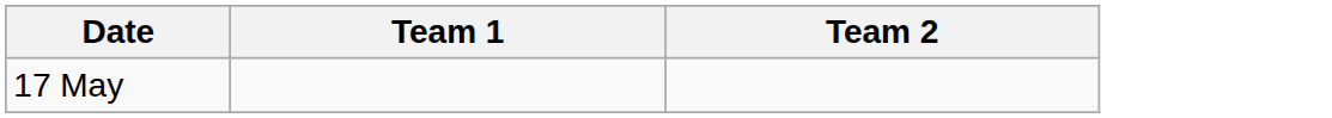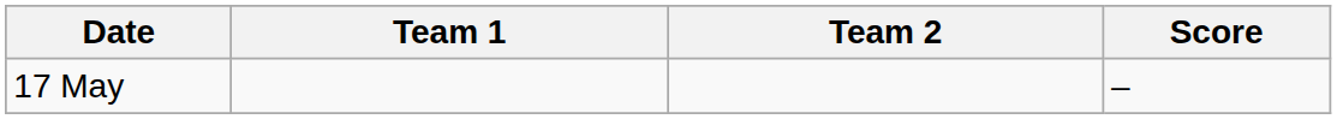 <table class="wikitable" style="font-size: 100%">
 <tr>
 <th width=100>Date</th>
 <th width=200>Team 1</th>
 <th width=200>Team 2</th>
+<th width=100>Score</th>
 </tr>
 <tr>
 <td>17 May</td>
 <td></td>
 <td></td>
+<td>–</td>
 </tr>
 </table>
